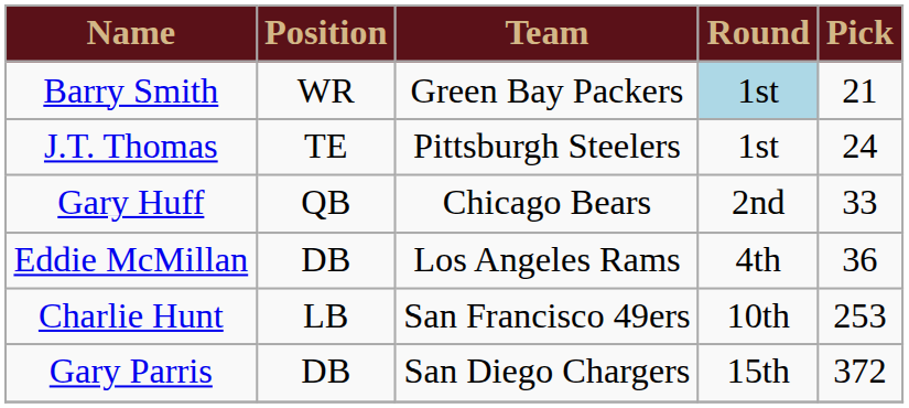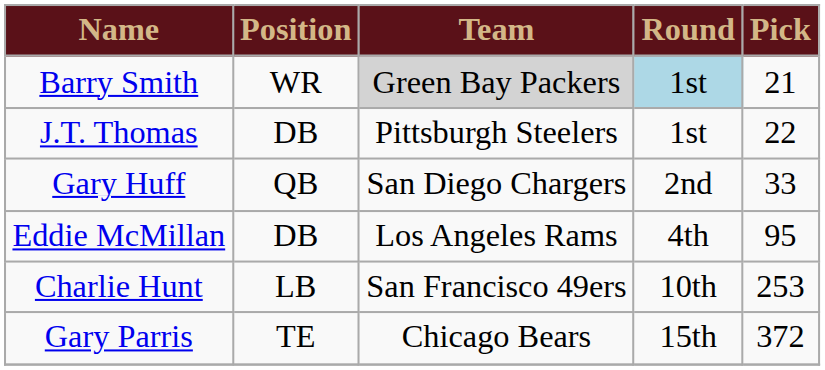 <table class="wikitable" style="text-align: center;">
 <tr>
 <th style="background:#5a1118; color:#d3b787;">Name</th>
 <th style="background:#5a1118; color:#d3b787;">Position</th>
 <th style="background:#5a1118; color:#d3b787;">Team</th>
 <th style="background:#5a1118; color:#d3b787;">Round</th>
 <th style="background:#5a1118; color:#d3b787;">Pick</th>
 </tr>
 <tr>
 <td><a href='#'>Barry Smith</a></td>
 <td>WR</td>
-<td>Green Bay Packers</td>
+<td style="background: lightgrey;">Green Bay Packers</td>
 <td style="background: lightblue;">1st</td>
 <td>21</td>
 </tr>
 <tr>
 <td><a href='#'>J.T. Thomas</a></td>
-<td>TE</td>
+<td>DB</td>
 <td>Pittsburgh Steelers</td>
 <td>1st</td>
-<td>24</td>
+<td>22</td>
 </tr>
 <tr>
 <td><a href='#'>Gary Huff</a></td>
 <td>QB</td>
-<td>Chicago Bears</td>
+<td>San Diego Chargers</td>
 <td>2nd</td>
 <td>33</td>
 </tr>
 <tr>
 <td><a href='#'>Eddie McMillan</a></td>
 <td>DB</td>
 <td>Los Angeles Rams</td>
 <td>4th</td>
-<td>36</td>
+<td>95</td>
 </tr>
 <tr>
 <td><a href='#'>Charlie Hunt</a></td>
 <td>LB</td>
 <td>San Francisco 49ers</td>
 <td>10th</td>
 <td>253</td>
 </tr>
 <tr>
 <td><a href='#'>Gary Parris</a></td>
-<td>DB</td>
-<td>San Diego Chargers</td>
+<td>TE</td>
+<td>Chicago Bears</td>
 <td>15th</td>
 <td>372</td>
 </tr>
 <tr>
 </tr>
 </table>
